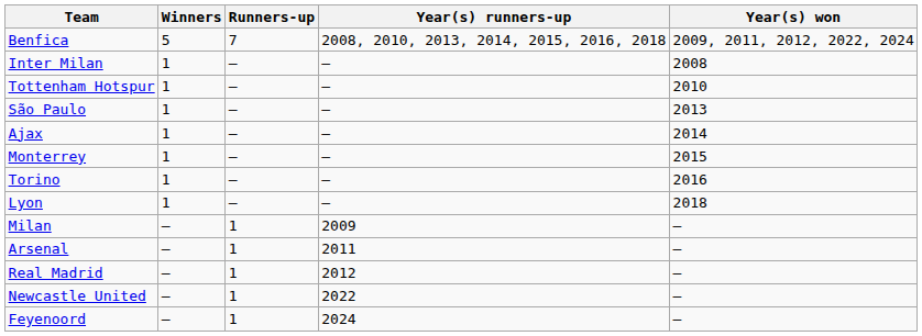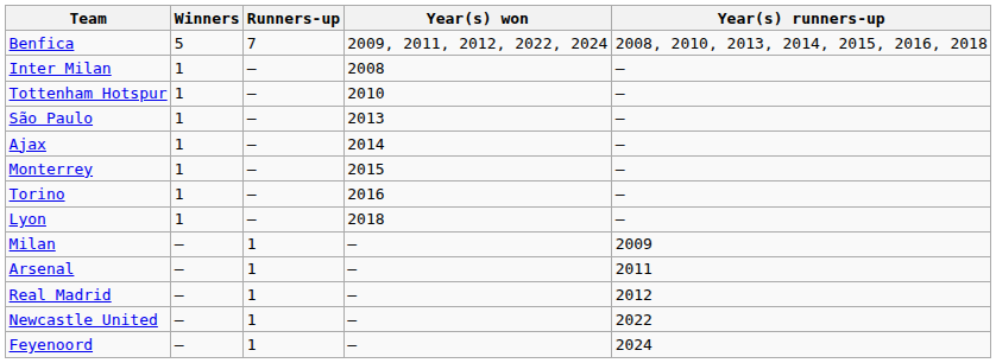 <table class="wikitable sortable">
 <tr>
 <th>Team</th>
 <th>Winners</th>
 <th>Runners-up</th>
+<th>Year(s) won</th>
 <th>Year(s) runners-up</th>
-<th>Year(s) won</th>
 </tr>
 <tr>
 <td> <a href='#'>Benfica</a></td>
 <td>5</td>
 <td>7</td>
+<td>2009, 2011, 2012, 2022, 2024</td>
 <td>2008, 2010, 2013, 2014, 2015, 2016, 2018</td>
-<td>2009, 2011, 2012, 2022, 2024</td>
 </tr>
 <tr>
 <td> <a href='#'>Inter Milan</a></td>
 <td>1</td>
 <td>—</td>
+<td>2008</td>
 <td>—</td>
-<td>2008</td>
 </tr>
 <tr>
 <td> <a href='#'>Tottenham Hotspur</a></td>
 <td>1</td>
 <td>—</td>
+<td>2010</td>
 <td>—</td>
-<td>2010</td>
 </tr>
 <tr>
 <td> <a href='#'>São Paulo</a></td>
 <td>1</td>
 <td>—</td>
+<td>2013</td>
 <td>—</td>
-<td>2013</td>
 </tr>
 <tr>
 <td> <a href='#'>Ajax</a></td>
 <td>1</td>
 <td>—</td>
+<td>2014</td>
 <td>—</td>
-<td>2014</td>
 </tr>
 <tr>
 <td> <a href='#'>Monterrey</a></td>
 <td>1</td>
 <td>—</td>
+<td>2015</td>
 <td>—</td>
-<td>2015</td>
 </tr>
 <tr>
 <td> <a href='#'>Torino</a></td>
 <td>1</td>
 <td>—</td>
+<td>2016</td>
 <td>—</td>
-<td>2016</td>
 </tr>
 <tr>
 <td> <a href='#'>Lyon</a></td>
 <td>1</td>
 <td>—</td>
+<td>2018</td>
 <td>—</td>
-<td>2018</td>
 </tr>
 <tr>
 <td> <a href='#'>Milan</a></td>
 <td>—</td>
 <td>1</td>
+<td>—</td>
 <td>2009</td>
-<td>—</td>
 </tr>
 <tr>
 <td> <a href='#'>Arsenal</a></td>
 <td>—</td>
 <td>1</td>
+<td>—</td>
 <td>2011</td>
-<td>—</td>
 </tr>
 <tr>
 <td> <a href='#'>Real Madrid</a></td>
 <td>—</td>
 <td>1</td>
+<td>—</td>
 <td>2012</td>
-<td>—</td>
 </tr>
 <tr>
 <td> <a href='#'>Newcastle United</a></td>
 <td>—</td>
 <td>1</td>
+<td>—</td>
 <td>2022</td>
-<td>—</td>
 </tr>
 <tr>
 <td> <a href='#'>Feyenoord</a></td>
 <td>—</td>
 <td>1</td>
+<td>—</td>
 <td>2024</td>
-<td>—</td>
 </tr>
 </table>
